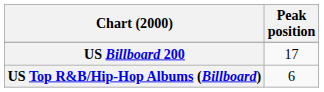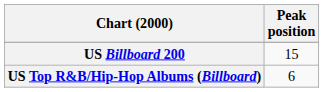 <table class="wikitable sortable plainrowheaders" style="text-align:center">
 <tr>
 <th scope="col">Chart (2000)</th>
 <th scope="col">Peak<br> position</th>
 </tr>
 <tr>
 </tr>
 <tr>
 </tr>
 <tr>
 <th scope="row">US <a href='#'><em>Billboard</em> 200</a></th>
-<td>17</td>
+<td>15</td>
 </tr>
 <tr>
 <th scope="row">US <a href='#'>Top R&B/Hip-Hop Albums</a> (<em><a href='#'>Billboard</a></em>)</th>
 <td>6</td>
 </tr>
 </table>
